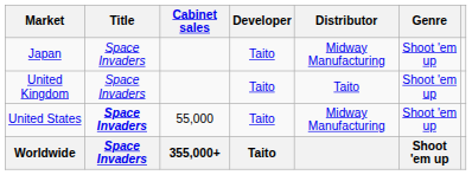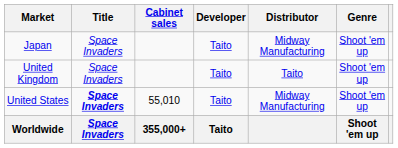 <table class="wikitable sortable" style="text-align:center">
 <tr>
 <th>Market</th>
 <th>Title</th>
 <th><a href='#'>Cabinet sales</a></th>
 <th>Developer</th>
 <th>Distributor</th>
 <th>Genre</th>
 <th class="unsortable"></th>
 </tr>
 <tr>
 <td><a href='#'>Japan</a></td>
 <td><em><a href='#'>Space Invaders</a></em></td>
 <td></td>
 <td><a href='#'>Taito</a></td>
 <td><a href='#'>Midway Manufacturing</a></td>
 <td><a href='#'>Shoot 'em up</a></td>
 <td></td>
 </tr>
 <tr>
 <td><a href='#'>United Kingdom</a></td>
 <td><em><a href='#'>Space Invaders</a></em></td>
 <td></td>
 <td><a href='#'>Taito</a></td>
 <td><a href='#'>Taito</a></td>
 <td><a href='#'>Shoot 'em up</a></td>
 <td></td>
 </tr>
 <tr>
 <td><a href='#'>United States</a></td>
 <td><strong><em><a href='#'>Space Invaders</a></em></strong></td>
-<td>55,000</td>
+<td>55,010</td>
 <td><a href='#'>Taito</a></td>
 <td><a href='#'>Midway Manufacturing</a></td>
 <td><a href='#'>Shoot 'em up</a></td>
 <td></td>
 </tr>
 <tr>
 <th>Worldwide</th>
 <th><em><a href='#'>Space Invaders</a></em></th>
 <th>355,000+</th>
 <th>Taito</th>
 <th></th>
 <th>Shoot 'em up</th>
 <th></th>
 </tr>
 </table>
